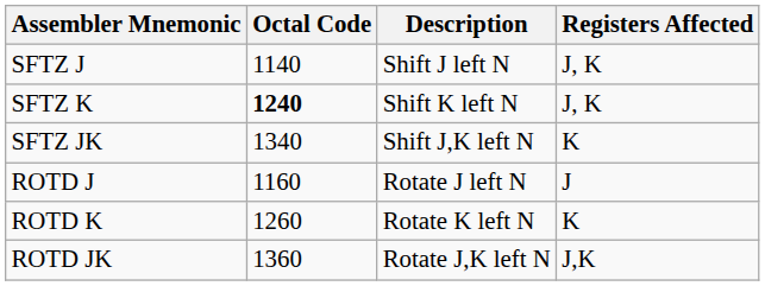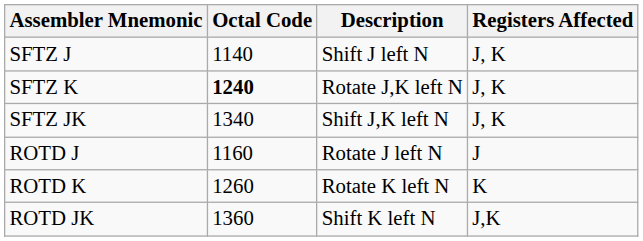 <table class="wikitable">
 <tr>
 <th>Assembler Mnemonic</th>
 <th>Octal Code</th>
 <th>Description</th>
 <th>Registers Affected</th>
 </tr>
 <tr>
 <td>SFTZ J</td>
 <td>1140</td>
 <td>Shift J left N</td>
 <td>J, K</td>
 </tr>
 <tr>
 <td>SFTZ K</td>
 <td><strong>1240</strong></td>
-<td>Shift K left N</td>
+<td>Rotate J,K left N</td>
 <td>J, K</td>
 </tr>
 <tr>
 <td>SFTZ JK</td>
 <td>1340</td>
 <td>Shift J,K left N</td>
-<td>K</td>
+<td>J, K</td>
 </tr>
 <tr>
 <td>ROTD J</td>
 <td>1160</td>
 <td>Rotate J left N</td>
 <td>J</td>
 </tr>
 <tr>
 <td>ROTD K</td>
 <td>1260</td>
 <td>Rotate K left N</td>
 <td>K</td>
 </tr>
 <tr>
 <td>ROTD JK</td>
 <td>1360</td>
-<td>Rotate J,K left N</td>
+<td>Shift K left N</td>
 <td>J,K</td>
 </tr>
 </table>
